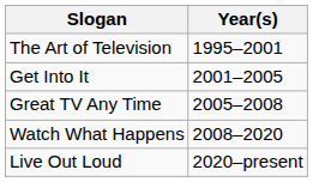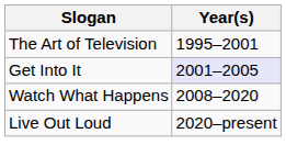 <table class="wikitable">
 <tr>
 <th>Slogan</th>
 <th>Year(s)</th>
 </tr>
 <tr>
 <td>The Art of Television</td>
 <td>1995–2001</td>
 </tr>
 <tr>
 <td>Get Into It</td>
-<td>2001–2005</td>
-</tr>
-<tr>
-<td>Great TV Any Time</td>
-<td>2005–2008</td>
+<td style="background: lavender;">2001–2005</td>
 </tr>
 <tr>
 <td>Watch What Happens</td>
 <td>2008–2020</td>
 </tr>
 <tr>
 <td>Live Out Loud</td>
 <td>2020–present</td>
 </tr>
 </table>
